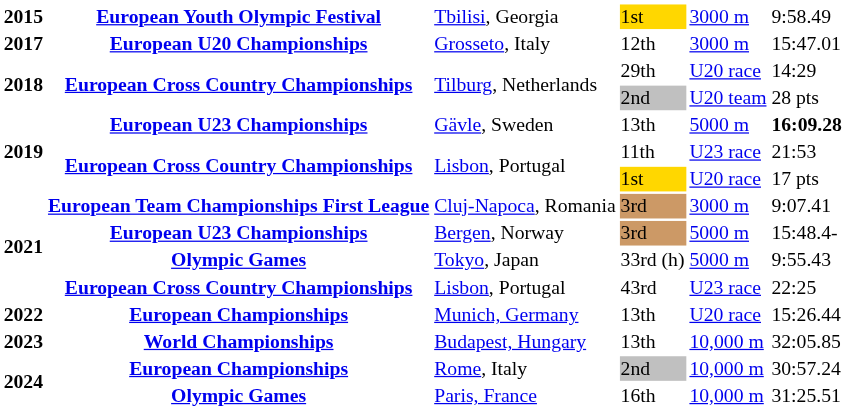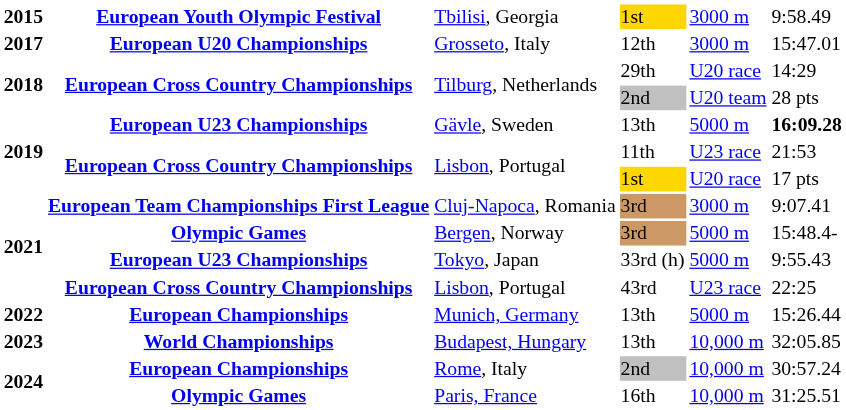 <table>
 <tr>
 <th scope="row">2015</th>
 <th scope="row"><a href='#'>European Youth Olympic Festival</a></th>
 <td><a href='#'>Tbilisi</a>, Georgia</td>
 <td bgcolor=gold>1st</td>
 <td><a href='#'>3000 m</a></td>
 <td>9:58.49</td>
 <td></td>
 </tr>
 <tr>
 <th scope="row">2017</th>
 <th scope="row"><a href='#'>European U20 Championships</a></th>
 <td><a href='#'>Grosseto</a>, Italy</td>
 <td>12th</td>
 <td><a href='#'>3000 m</a></td>
 <td>15:47.01</td>
 <td></td>
 </tr>
 <tr>
 <th scope="rowgroup" rowspan=2>2018</th>
 <th scope="rowgroup" rowspan=2><a href='#'>European Cross Country Championships</a></th>
 <td rowspan=2><a href='#'>Tilburg</a>, Netherlands</td>
 <td>29th</td>
 <td><a href='#'>U20 race</a></td>
 <td>14:29</td>
 <td></td>
 </tr>
 <tr>
 <td bgcolor=silver>2nd</td>
 <td><a href='#'>U20 team</a></td>
 <td>28 pts</td>
 <td></td>
 </tr>
 <tr>
 <th scope="rowgroup" rowspan=3>2019</th>
 <th scope="row"><a href='#'>European U23 Championships</a></th>
 <td><a href='#'>Gävle</a>, Sweden</td>
 <td>13th</td>
 <td><a href='#'>5000 m</a></td>
 <td><strong>16:09.28</strong></td>
 <td></td>
 </tr>
 <tr>
 <th scope="rowgroup" rowspan=2><a href='#'>European Cross Country Championships</a></th>
 <td rowspan=2><a href='#'>Lisbon</a>, Portugal</td>
 <td>11th</td>
 <td><a href='#'>U23 race</a></td>
 <td>21:53</td>
 <td></td>
 </tr>
 <tr>
 <td bgcolor=gold>1st</td>
 <td><a href='#'>U20 race</a></td>
 <td>17 pts</td>
 <td></td>
 </tr>
 <tr>
 <th scope="rowgroup" rowspan=4>2021</th>
 <th scope="row"><a href='#'>European Team Championships First League</a></th>
 <td><a href='#'>Cluj-Napoca</a>, Romania</td>
 <td bgcolor=cc9966>3rd</td>
 <td><a href='#'>3000 m</a></td>
 <td>9:07.41</td>
 <td></td>
 </tr>
 <tr>
-<th scope="row"><a href='#'>European U23 Championships</a></th>
+<th scope="row"><a href='#'>Olympic Games</a></th>
 <td><a href='#'>Bergen</a>, Norway</td>
 <td bgcolor=cc9966>3rd</td>
 <td><a href='#'>5000 m</a></td>
 <td>15:48.4-</td>
 <td></td>
 </tr>
 <tr>
-<th scope="row"><a href='#'>Olympic Games</a></th>
+<th scope="row"><a href='#'>European U23 Championships</a></th>
 <td><a href='#'>Tokyo</a>, Japan</td>
 <td>33rd (h)</td>
 <td><a href='#'>5000 m</a></td>
 <td>9:55.43</td>
 <td></td>
 </tr>
 <tr>
 <th scope="row"><a href='#'>European Cross Country Championships</a></th>
 <td><a href='#'>Lisbon</a>, Portugal</td>
 <td>43rd</td>
 <td><a href='#'>U23 race</a></td>
 <td>22:25</td>
 <td></td>
 </tr>
 <tr>
 <th scope="row">2022</th>
 <th scope="row"><a href='#'>European Championships</a></th>
 <td><a href='#'>Munich, Germany</a></td>
 <td>13th</td>
-<td><a href='#'>U20 race</a></td>
+<td><a href='#'>5000 m</a></td>
 <td>15:26.44</td>
 <td></td>
 </tr>
 <tr>
 <th scope="row">2023</th>
 <th scope="row"><a href='#'>World Championships</a></th>
 <td><a href='#'>Budapest, Hungary</a></td>
 <td>13th</td>
 <td><a href='#'>10,000 m</a></td>
 <td>32:05.85</td>
 <td></td>
 </tr>
 <tr>
 <th scope="rowgroup" rowspan=2>2024</th>
 <th scope="row"><a href='#'>European Championships</a></th>
 <td><a href='#'>Rome</a>, Italy</td>
 <td bgcolor=silver>2nd</td>
 <td><a href='#'>10,000 m</a></td>
 <td>30:57.24</td>
 <td></td>
 </tr>
 <tr>
 <th scope="row"><a href='#'>Olympic Games</a></th>
 <td><a href='#'>Paris, France</a></td>
 <td>16th</td>
 <td><a href='#'>10,000 m</a></td>
 <td>31:25.51</td>
 <td></td>
 </tr>
 </table>
